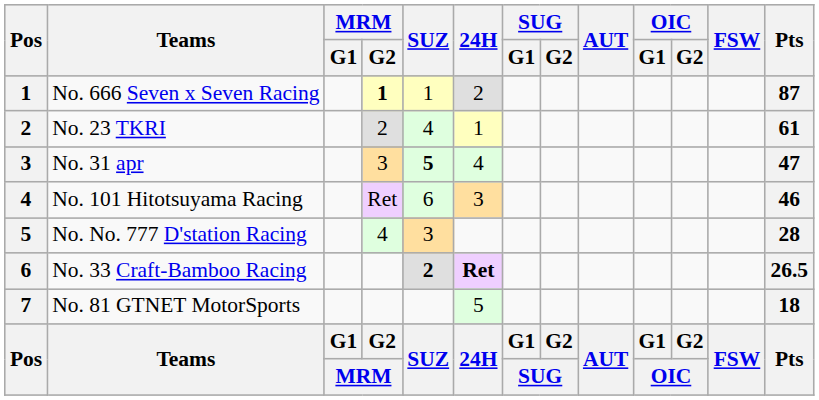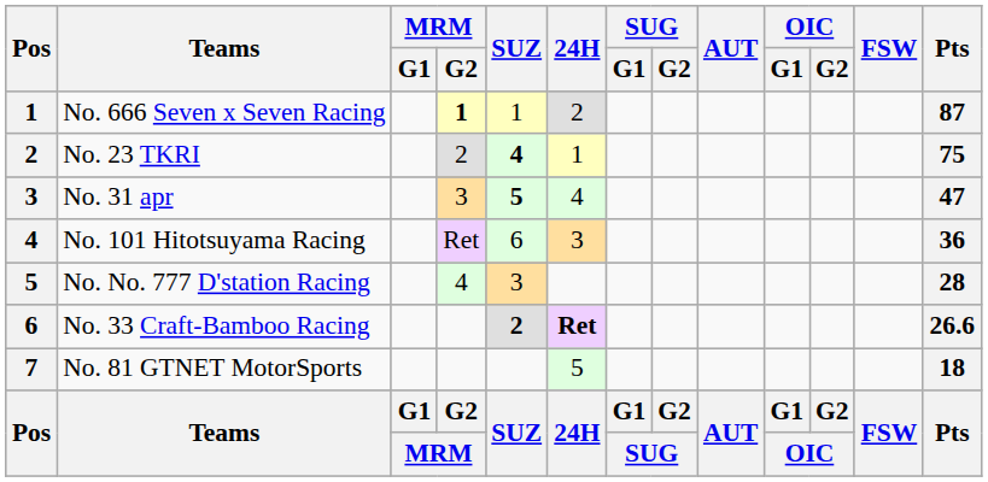 <table class="wikitable" style="font-size:85%; text-align:center">
 <tr>
 <th rowspan=2>Pos</th>
 <th rowspan=2>Teams</th>
 <th colspan=2><a href='#'>MRM</a></th>
 <th rowspan=2><a href='#'>SUZ</a></th>
 <th rowspan=2><a href='#'>24H</a></th>
 <th colspan=2><a href='#'>SUG</a></th>
 <th rowspan=2><a href='#'>AUT</a></th>
 <th colspan=2><a href='#'>OIC</a></th>
 <th rowspan=2><a href='#'>FSW</a></th>
 <th rowspan=2>Pts</th>
 </tr>
 <tr>
 <th>G1</th>
 <th>G2</th>
 <th>G1</th>
 <th>G2</th>
 <th>G1</th>
 <th>G2</th>
 </tr>
 <tr>
 <th>1</th>
 <td align="left"> No. 666 <a href='#'>Seven x Seven Racing</a></td>
 <td></td>
 <td style="background:#FFFFBF;"><strong>1</strong></td>
 <td style="background:#FFFFBF;">1</td>
 <td style="background:#DFDFDF;">2</td>
 <td></td>
 <td></td>
 <td></td>
 <td></td>
 <td></td>
 <td></td>
 <th>87</th>
 </tr>
 <tr>
 <th>2</th>
 <td align="left"> No. 23 <a href='#'>TKRI</a></td>
 <td></td>
 <td style="background:#DFDFDF;">2</td>
-<td style="background:#DFFFDF;">4</td>
+<td style="background:#DFFFDF;"><strong>4</strong></td>
 <td style="background:#FFFFBF;">1</td>
 <td></td>
 <td></td>
 <td></td>
 <td></td>
 <td></td>
 <td></td>
-<th>61</th>
+<th>75</th>
 </tr>
 <tr>
 <th>3</th>
 <td align="left"> No. 31 <a href='#'>apr</a></td>
 <td></td>
 <td style="background:#FFDF9F;">3</td>
 <td style="background:#DFFFDF;"><strong>5</strong></td>
 <td style="background:#DFFFDF;">4</td>
 <td></td>
 <td></td>
 <td></td>
 <td></td>
 <td></td>
 <td></td>
 <th>47</th>
 </tr>
 <tr>
 <th>4</th>
 <td align="left"> No. 101 Hitotsuyama Racing</td>
 <td></td>
 <td style="background:#EFCFFF;">Ret</td>
 <td style="background:#DFFFDF;">6</td>
 <td style="background:#FFDF9F;">3</td>
 <td></td>
 <td></td>
 <td></td>
 <td></td>
 <td></td>
 <td></td>
-<th>46</th>
+<th>36</th>
 </tr>
 <tr>
 <th>5</th>
 <td align="left"> No. No. 777 <a href='#'>D'station Racing</a></td>
 <td></td>
 <td style="background:#DFFFDF;">4</td>
 <td style="background:#FFDF9F;">3</td>
 <td></td>
 <td></td>
 <td></td>
 <td></td>
 <td></td>
 <td></td>
 <td></td>
 <th>28</th>
 </tr>
 <tr>
 <th>6</th>
 <td align="left"> No. 33 <a href='#'>Craft-Bamboo Racing</a></td>
 <td></td>
 <td></td>
 <td style="background:#DFDFDF;"><strong>2</strong></td>
 <td style="background:#EFCFFF;"><strong>Ret</strong></td>
 <td></td>
 <td></td>
 <td></td>
 <td></td>
 <td></td>
 <td></td>
-<th>26.5</th>
+<th>26.6</th>
 </tr>
 <tr>
 <th>7</th>
 <td align="left"> No. 81 GTNET MotorSports</td>
 <td></td>
 <td></td>
 <td></td>
 <td style="background:#DFFFDF;">5</td>
 <td></td>
 <td></td>
 <td></td>
 <td></td>
 <td></td>
 <td></td>
 <th>18</th>
 </tr>
 <tr>
 <th rowspan=2>Pos</th>
 <th rowspan=2>Teams</th>
 <th>G1</th>
 <th>G2</th>
 <th rowspan=2><a href='#'>SUZ</a></th>
 <th rowspan=2><a href='#'>24H</a></th>
 <th>G1</th>
 <th>G2</th>
 <th rowspan=2><a href='#'>AUT</a></th>
 <th>G1</th>
 <th>G2</th>
 <th rowspan=2><a href='#'>FSW</a></th>
 <th rowspan=2>Pts</th>
 </tr>
 <tr>
 <th colspan=2><a href='#'>MRM</a></th>
 <th colspan=2><a href='#'>SUG</a></th>
 <th colspan=2><a href='#'>OIC</a></th>
 </tr>
 </table>
